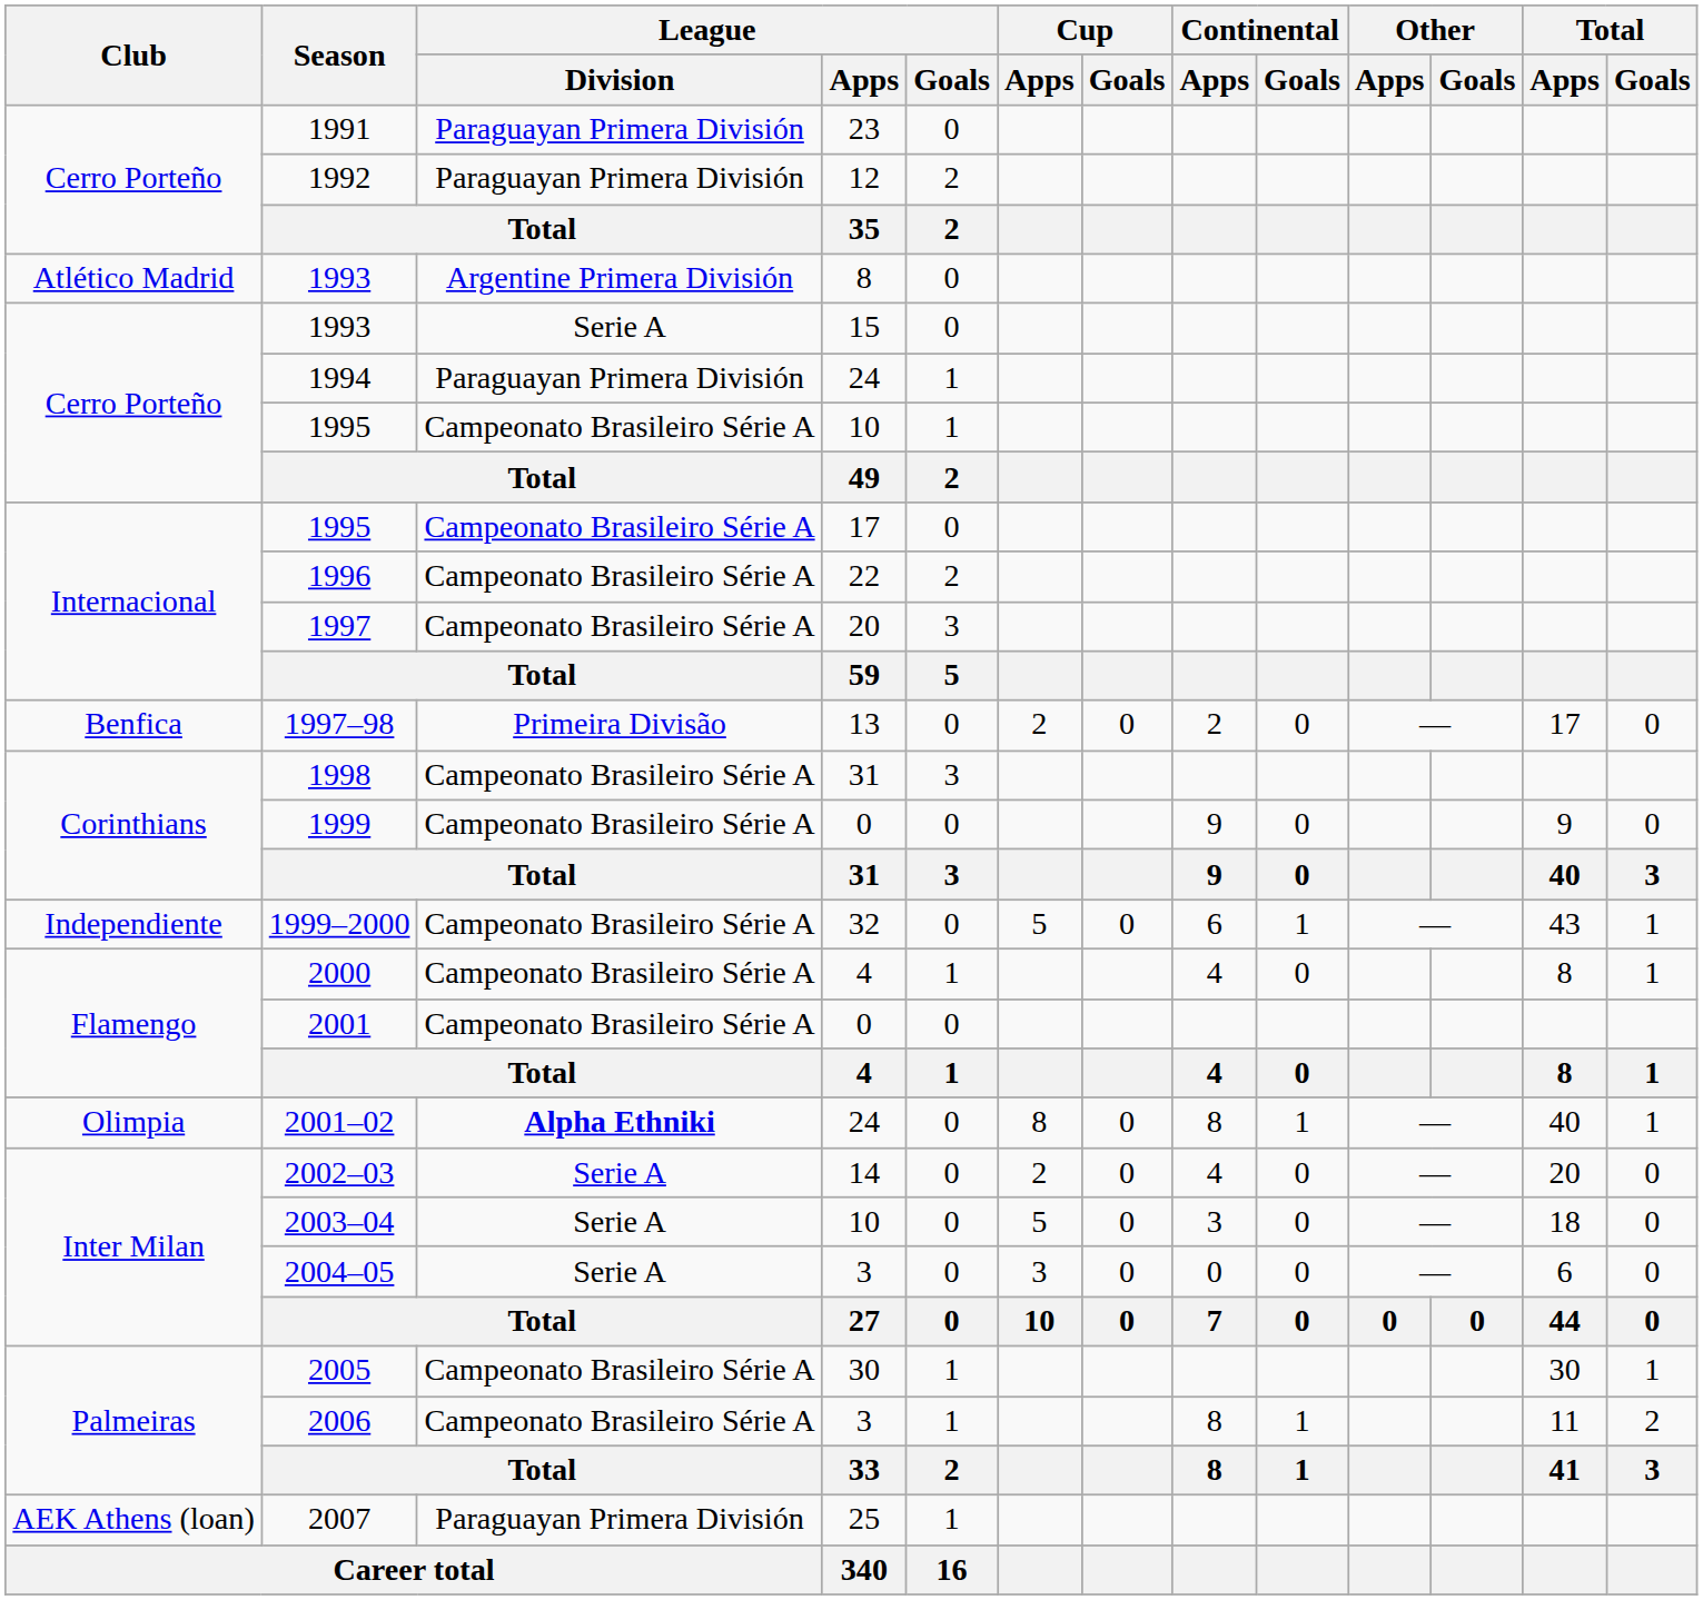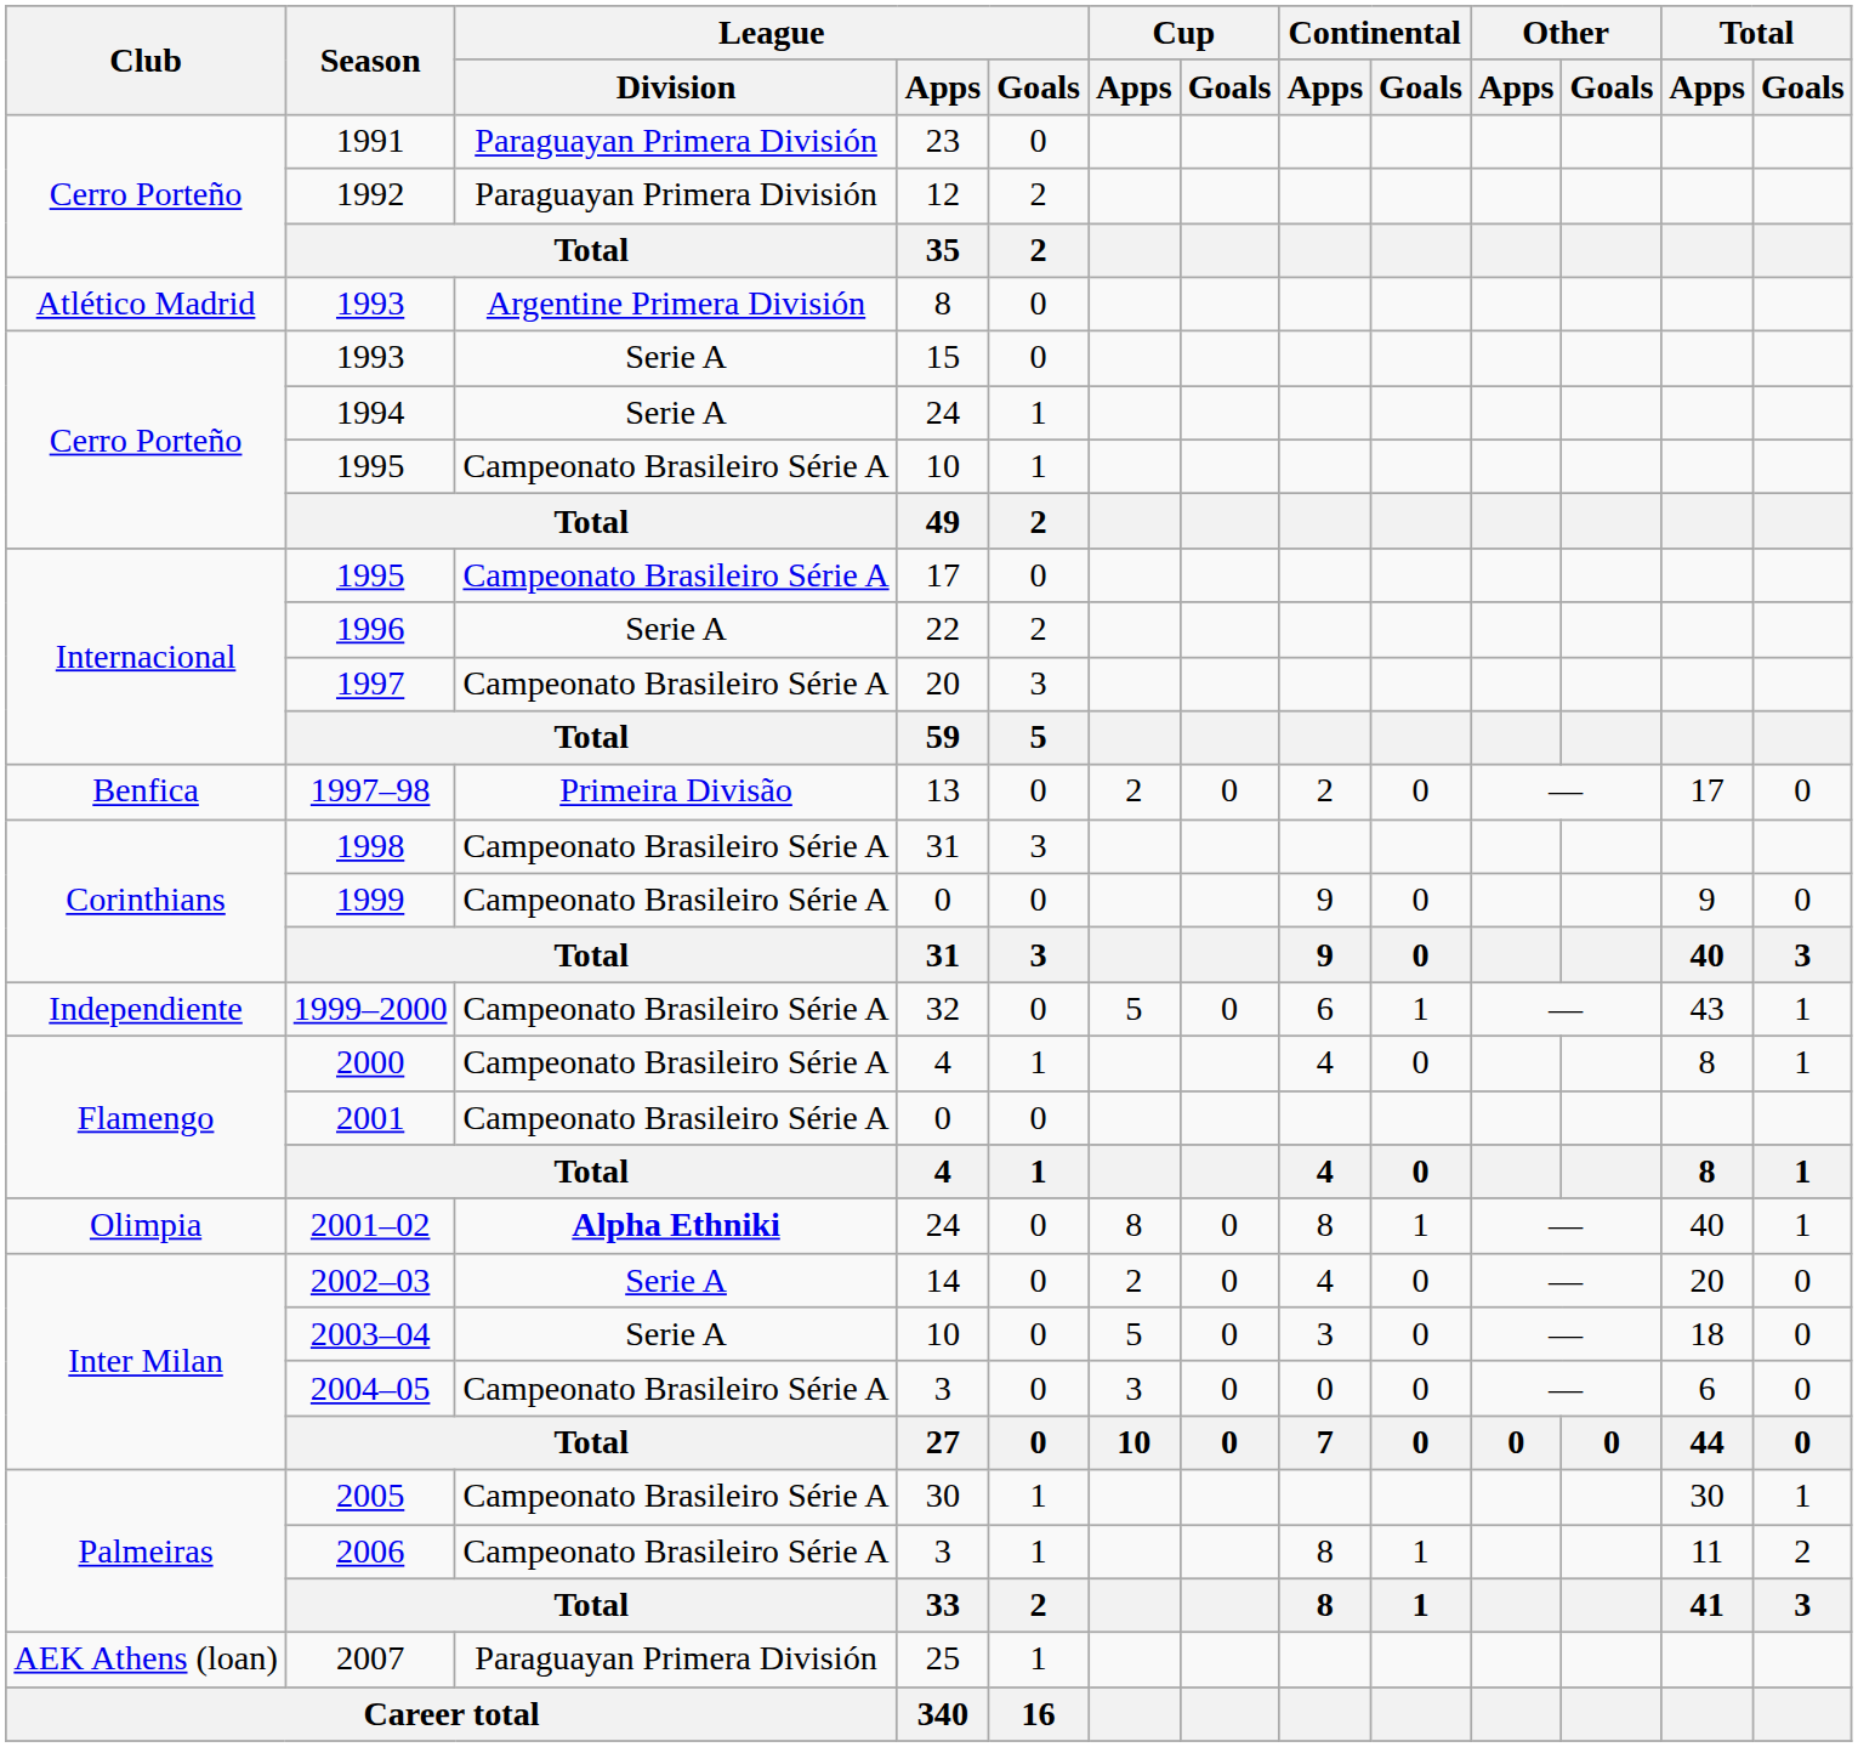 <table class="wikitable" style="text-align:center">
 <tr>
 <th rowspan="2">Club</th>
 <th rowspan="2">Season</th>
 <th colspan="3">League</th>
 <th colspan="2">Cup</th>
 <th colspan="2">Continental</th>
 <th colspan="2">Other</th>
 <th colspan="2">Total</th>
 </tr>
 <tr>
 <th>Division</th>
 <th>Apps</th>
 <th>Goals</th>
 <th>Apps</th>
 <th>Goals</th>
 <th>Apps</th>
 <th>Goals</th>
 <th>Apps</th>
 <th>Goals</th>
 <th>Apps</th>
 <th>Goals</th>
 </tr>
 <tr>
 <td rowspan="3"><a href='#'>Cerro Porteño</a></td>
 <td>1991</td>
 <td><a href='#'>Paraguayan Primera División</a></td>
 <td>23</td>
 <td>0</td>
 <td></td>
 <td></td>
 <td></td>
 <td></td>
 <td></td>
 <td></td>
 <td></td>
 <td></td>
 </tr>
 <tr>
 <td>1992</td>
 <td>Paraguayan Primera División</td>
 <td>12</td>
 <td>2</td>
 <td></td>
 <td></td>
 <td></td>
 <td></td>
 <td></td>
 <td></td>
 <td></td>
 <td></td>
 </tr>
 <tr>
 <th colspan="2">Total</th>
 <th>35</th>
 <th>2</th>
 <th></th>
 <th></th>
 <th></th>
 <th></th>
 <th></th>
 <th></th>
 <th></th>
 <th></th>
 </tr>
 <tr>
 <td><a href='#'>Atlético Madrid</a></td>
 <td><a href='#'>1993</a></td>
 <td><a href='#'>Argentine Primera División</a></td>
 <td>8</td>
 <td>0</td>
 <td></td>
 <td></td>
 <td></td>
 <td></td>
 <td></td>
 <td></td>
 <td></td>
 <td></td>
 </tr>
 <tr>
 <td rowspan="4"><a href='#'>Cerro Porteño</a></td>
 <td>1993</td>
 <td>Serie A</td>
 <td>15</td>
 <td>0</td>
 <td></td>
 <td></td>
 <td></td>
 <td></td>
 <td></td>
 <td></td>
 <td></td>
 <td></td>
 </tr>
 <tr>
 <td>1994</td>
-<td>Paraguayan Primera División</td>
+<td>Serie A</td>
 <td>24</td>
 <td>1</td>
 <td></td>
 <td></td>
 <td></td>
 <td></td>
 <td></td>
 <td></td>
 <td></td>
 <td></td>
 </tr>
 <tr>
 <td>1995</td>
 <td>Campeonato Brasileiro Série A</td>
 <td>10</td>
 <td>1</td>
 <td></td>
 <td></td>
 <td></td>
 <td></td>
 <td></td>
 <td></td>
 <td></td>
 <td></td>
 </tr>
 <tr>
 <th colspan="2">Total</th>
 <th>49</th>
 <th>2</th>
 <th></th>
 <th></th>
 <th></th>
 <th></th>
 <th></th>
 <th></th>
 <th></th>
 <th></th>
 </tr>
 <tr>
 <td rowspan="4"><a href='#'>Internacional</a></td>
 <td><a href='#'>1995</a></td>
 <td><a href='#'>Campeonato Brasileiro Série A</a></td>
 <td>17</td>
 <td>0</td>
 <td></td>
 <td></td>
 <td></td>
 <td></td>
 <td></td>
 <td></td>
 <td></td>
 <td></td>
 </tr>
 <tr>
 <td><a href='#'>1996</a></td>
-<td>Campeonato Brasileiro Série A</td>
+<td>Serie A</td>
 <td>22</td>
 <td>2</td>
 <td></td>
 <td></td>
 <td></td>
 <td></td>
 <td></td>
 <td></td>
 <td></td>
 <td></td>
 </tr>
 <tr>
 <td><a href='#'>1997</a></td>
 <td>Campeonato Brasileiro Série A</td>
 <td>20</td>
 <td>3</td>
 <td></td>
 <td></td>
 <td></td>
 <td></td>
 <td></td>
 <td></td>
 <td></td>
 <td></td>
 </tr>
 <tr>
 <th colspan="2">Total</th>
 <th>59</th>
 <th>5</th>
 <th></th>
 <th></th>
 <th></th>
 <th></th>
 <th></th>
 <th></th>
 <th></th>
 <th></th>
 </tr>
 <tr>
 <td><a href='#'>Benfica</a></td>
 <td><a href='#'>1997–98</a></td>
 <td><a href='#'>Primeira Divisão</a></td>
 <td>13</td>
 <td>0</td>
 <td>2</td>
 <td>0</td>
 <td>2</td>
 <td>0</td>
 <td colspan="2">—</td>
 <td>17</td>
 <td>0</td>
 </tr>
 <tr>
 <td rowspan="3"><a href='#'>Corinthians</a></td>
 <td><a href='#'>1998</a></td>
 <td>Campeonato Brasileiro Série A</td>
 <td>31</td>
 <td>3</td>
 <td></td>
 <td></td>
 <td></td>
 <td></td>
 <td></td>
 <td></td>
 <td></td>
 <td></td>
 </tr>
 <tr>
 <td><a href='#'>1999</a></td>
 <td>Campeonato Brasileiro Série A</td>
 <td>0</td>
 <td>0</td>
 <td></td>
 <td></td>
 <td>9</td>
 <td>0</td>
 <td></td>
 <td></td>
 <td>9</td>
 <td>0</td>
 </tr>
 <tr>
 <th colspan="2">Total</th>
 <th>31</th>
 <th>3</th>
 <th></th>
 <th></th>
 <th>9</th>
 <th>0</th>
 <th></th>
 <th></th>
 <th>40</th>
 <th>3</th>
 </tr>
 <tr>
 <td><a href='#'>Independiente</a></td>
 <td><a href='#'>1999–2000</a></td>
 <td>Campeonato Brasileiro Série A</td>
 <td>32</td>
 <td>0</td>
 <td>5</td>
 <td>0</td>
 <td>6</td>
 <td>1</td>
 <td colspan="2">—</td>
 <td>43</td>
 <td>1</td>
 </tr>
 <tr>
 <td rowspan="3"><a href='#'>Flamengo</a></td>
 <td><a href='#'>2000</a></td>
 <td>Campeonato Brasileiro Série A</td>
 <td>4</td>
 <td>1</td>
 <td></td>
 <td></td>
 <td>4</td>
 <td>0</td>
 <td></td>
 <td></td>
 <td>8</td>
 <td>1</td>
 </tr>
 <tr>
 <td><a href='#'>2001</a></td>
 <td>Campeonato Brasileiro Série A</td>
 <td>0</td>
 <td>0</td>
 <td></td>
 <td></td>
 <td></td>
 <td></td>
 <td></td>
 <td></td>
 <td></td>
 <td></td>
 </tr>
 <tr>
 <th colspan="2">Total</th>
 <th>4</th>
 <th>1</th>
 <th></th>
 <th></th>
 <th>4</th>
 <th>0</th>
 <th></th>
 <th></th>
 <th>8</th>
 <th>1</th>
 </tr>
 <tr>
 <td><a href='#'>Olimpia</a></td>
 <td><a href='#'>2001–02</a></td>
 <td><strong><a href='#'>Alpha Ethniki</a></strong></td>
 <td>24</td>
 <td>0</td>
 <td>8</td>
 <td>0</td>
 <td>8</td>
 <td>1</td>
 <td colspan="2">—</td>
 <td>40</td>
 <td>1</td>
 </tr>
 <tr>
 <td rowspan="4"><a href='#'>Inter Milan</a></td>
 <td><a href='#'>2002–03</a></td>
 <td><a href='#'>Serie A</a></td>
 <td>14</td>
 <td>0</td>
 <td>2</td>
 <td>0</td>
 <td>4</td>
 <td>0</td>
 <td colspan="2">—</td>
 <td>20</td>
 <td>0</td>
 </tr>
 <tr>
 <td><a href='#'>2003–04</a></td>
 <td>Serie A</td>
 <td>10</td>
 <td>0</td>
 <td>5</td>
 <td>0</td>
 <td>3</td>
 <td>0</td>
 <td colspan="2">—</td>
 <td>18</td>
 <td>0</td>
 </tr>
 <tr>
 <td><a href='#'>2004–05</a></td>
-<td>Serie A</td>
+<td>Campeonato Brasileiro Série A</td>
 <td>3</td>
 <td>0</td>
 <td>3</td>
 <td>0</td>
 <td>0</td>
 <td>0</td>
 <td colspan="2">—</td>
 <td>6</td>
 <td>0</td>
 </tr>
 <tr>
 <th colspan="2">Total</th>
 <th>27</th>
 <th>0</th>
 <th>10</th>
 <th>0</th>
 <th>7</th>
 <th>0</th>
 <th>0</th>
 <th>0</th>
 <th>44</th>
 <th>0</th>
 </tr>
 <tr>
 <td rowspan="3"><a href='#'>Palmeiras</a></td>
 <td><a href='#'>2005</a></td>
 <td>Campeonato Brasileiro Série A</td>
 <td>30</td>
 <td>1</td>
 <td></td>
 <td></td>
 <td></td>
 <td></td>
 <td></td>
 <td></td>
 <td>30</td>
 <td>1</td>
 </tr>
 <tr>
 <td><a href='#'>2006</a></td>
 <td>Campeonato Brasileiro Série A</td>
 <td>3</td>
 <td>1</td>
 <td></td>
 <td></td>
 <td>8</td>
 <td>1</td>
 <td></td>
 <td></td>
 <td>11</td>
 <td>2</td>
 </tr>
 <tr>
 <th colspan="2">Total</th>
 <th>33</th>
 <th>2</th>
 <th></th>
 <th></th>
 <th>8</th>
 <th>1</th>
 <th></th>
 <th></th>
 <th>41</th>
 <th>3</th>
 </tr>
 <tr>
 <td><a href='#'>AEK Athens</a> (loan)</td>
 <td>2007</td>
 <td>Paraguayan Primera División</td>
 <td>25</td>
 <td>1</td>
 <td></td>
 <td></td>
 <td></td>
 <td></td>
 <td></td>
 <td></td>
 <td></td>
 <td></td>
 </tr>
 <tr>
 <th colspan="3">Career total</th>
 <th>340</th>
 <th>16</th>
 <th></th>
 <th></th>
 <th></th>
 <th></th>
 <th></th>
 <th></th>
 <th></th>
 <th></th>
 </tr>
 </table>
